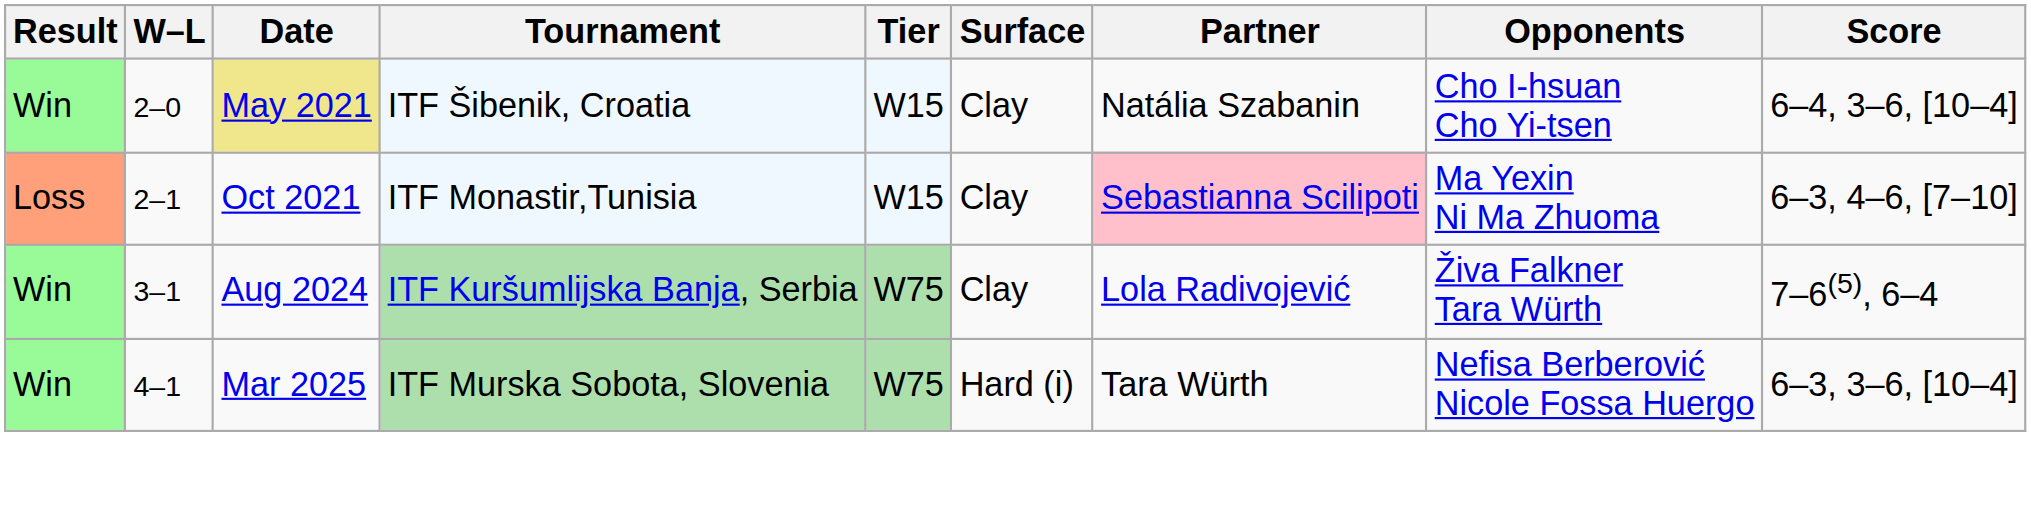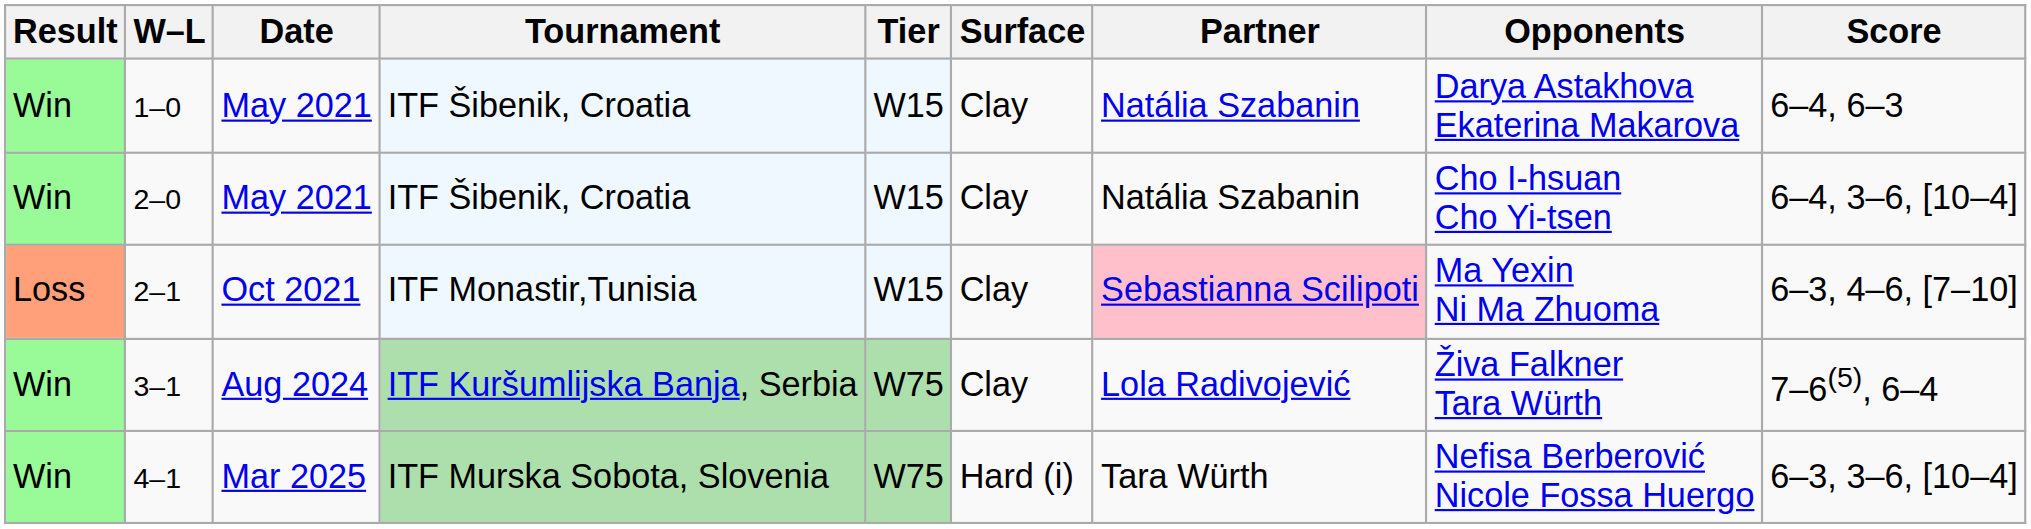 <table class="sortable wikitable">
 <tr>
 <th>Result</th>
 <th class="unsortable">W–L</th>
 <th>Date</th>
 <th>Tournament</th>
 <th>Tier</th>
 <th>Surface</th>
 <th>Partner</th>
 <th>Opponents</th>
 <th class="unsortable">Score</th>
 </tr>
 <tr>
 <td style="background:#98fb98;">Win</td>
+<td><small>1–0</small></td>
+<td><a href='#'>May 2021</a></td>
+<td style="background:#f0f8ff;">ITF Šibenik, Croatia</td>
+<td style="background:#f0f8ff;">W15</td>
+<td>Clay</td>
+<td> <a href='#'>Natália Szabanin</a></td>
+<td> <a href='#'>Darya Astakhova</a><br> <a href='#'>Ekaterina Makarova</a></td>
+<td>6–4, 6–3</td>
+</tr>
+<tr>
+<td style="background:#98fb98;">Win</td>
 <td><small>2–0</small></td>
-<td style="background: khaki;"><a href='#'>May 2021</a></td>
+<td><a href='#'>May 2021</a></td>
 <td style="background:#f0f8ff;">ITF Šibenik, Croatia</td>
 <td style="background:#f0f8ff;">W15</td>
 <td>Clay</td>
 <td> Natália Szabanin</td>
 <td> <a href='#'>Cho I-hsuan</a><br> <a href='#'>Cho Yi-tsen</a></td>
 <td>6–4, 3–6, [10–4]</td>
 </tr>
 <tr>
 <td style="background:#ffa07a;">Loss</td>
 <td><small>2–1</small></td>
 <td><a href='#'>Oct 2021</a></td>
 <td style="background:#f0f8ff;">ITF Monastir,Tunisia</td>
 <td style="background:#f0f8ff;">W15</td>
 <td>Clay</td>
 <td style="background: pink;"> <a href='#'>Sebastianna Scilipoti</a></td>
 <td> <a href='#'>Ma Yexin</a><br> <a href='#'>Ni Ma Zhuoma</a></td>
 <td>6–3, 4–6, [7–10]</td>
 </tr>
 <tr>
 <td style="background:#98fb98;">Win</td>
 <td><small>3–1</small></td>
 <td><a href='#'>Aug 2024</a></td>
 <td style="background:#addfad;"><a href='#'>ITF Kuršumlijska Banja</a>, Serbia</td>
 <td style="background:#addfad;">W75</td>
 <td>Clay</td>
 <td> <a href='#'>Lola Radivojević</a></td>
 <td> <a href='#'>Živa Falkner</a><br> <a href='#'>Tara Würth</a></td>
 <td>7–6<sup>(5)</sup>, 6–4</td>
 </tr>
 <tr>
 <td style="background:#98fb98;">Win</td>
 <td><small>4–1</small></td>
 <td><a href='#'>Mar 2025</a></td>
 <td style="background:#addfad;">ITF Murska Sobota, Slovenia</td>
 <td style="background:#addfad;">W75</td>
 <td>Hard (i)</td>
 <td> Tara Würth</td>
 <td> <a href='#'>Nefisa Berberović</a><br> <a href='#'>Nicole Fossa Huergo</a></td>
 <td>6–3, 3–6, [10–4]</td>
 </tr>
 </table>
